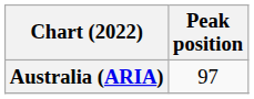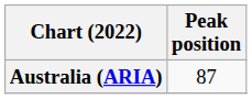 <table class="wikitable sortable plainrowheaders" style="text-align:center">
 <tr>
 <th scope="col">Chart (2022)</th>
 <th scope="col">Peak<br>position</th>
 </tr>
 <tr>
 <th scope="row">Australia (<a href='#'>ARIA</a>)</th>
-<td>97</td>
+<td>87</td>
 </tr>
 <tr>
 </tr>
 <tr>
 </tr>
 <tr>
 </tr>
 <tr>
 </tr>
 <tr>
 </tr>
 </table>
